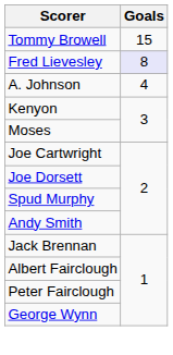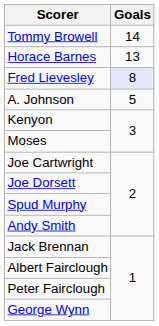 <table class="wikitable">
 <tr>
 <th>Scorer</th>
 <th>Goals</th>
 </tr>
 <tr>
 <td> <a href='#'>Tommy Browell</a></td>
-<td align=center>15</td>
+<td align=center>14</td>
+</tr>
+<tr>
+<td> <a href='#'>Horace Barnes</a></td>
+<td align=center>13</td>
 </tr>
 <tr>
 <td> <a href='#'>Fred Lievesley</a></td>
 <td align=center style="background: lavender;">8</td>
 </tr>
 <tr>
 <td>A. Johnson</td>
-<td align=center>4</td>
+<td align=center>5</td>
 </tr>
 <tr>
 <td>Kenyon</td>
 <td rowspan="2" align=center>3</td>
 </tr>
 <tr>
 <td>Moses</td>
 </tr>
 <tr>
 <td>Joe Cartwright</td>
 <td rowspan="4" align=center>2</td>
 </tr>
 <tr>
 <td> <a href='#'>Joe Dorsett</a></td>
 </tr>
 <tr>
 <td> <a href='#'>Spud Murphy</a></td>
 </tr>
 <tr>
 <td> <a href='#'>Andy Smith</a></td>
 </tr>
 <tr>
 <td>Jack Brennan</td>
 <td rowspan="4" align=center>1</td>
 </tr>
 <tr>
 <td>Albert Fairclough</td>
 </tr>
 <tr>
 <td>Peter Fairclough</td>
 </tr>
 <tr>
 <td> <a href='#'>George Wynn</a></td>
 </tr>
 </table>
